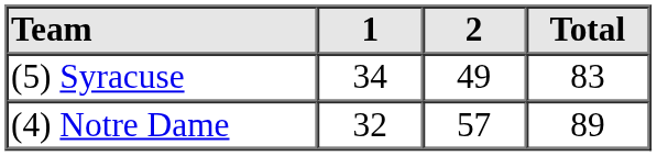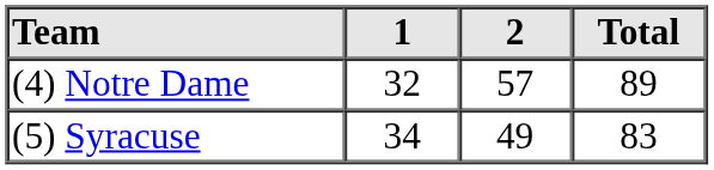 <table border=1 cellspacing=0 width=300 style="margin-left:3em;">
 <tr style="text-align:center; background-color:#e6e6e6;">
 <th align=left width=30%>Team</th>
 <th width=10%>1</th>
 <th width=10%>2</th>
 <th width=10%>Total</th>
 </tr>
 <tr style="text-align:center;">
+<td align=left>(4) <a href='#'>Notre Dame</a></td>
+<td>32</td>
+<td>57</td>
+<td>89</td>
+</tr>
+<tr style="text-align:center;">
 <td align=left>(5) <a href='#'>Syracuse</a></td>
 <td>34</td>
 <td>49</td>
 <td>83</td>
 </tr>
 <tr style="text-align:center;">
-<td align=left>(4) <a href='#'>Notre Dame</a></td>
-<td>32</td>
-<td>57</td>
-<td>89</td>
-</tr>
-<tr style="text-align:center;">
 </tr>
 </table>
